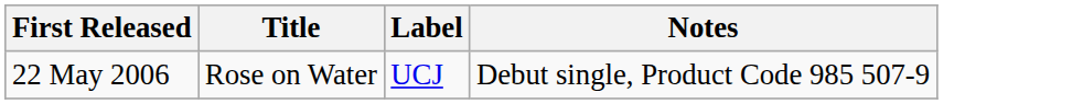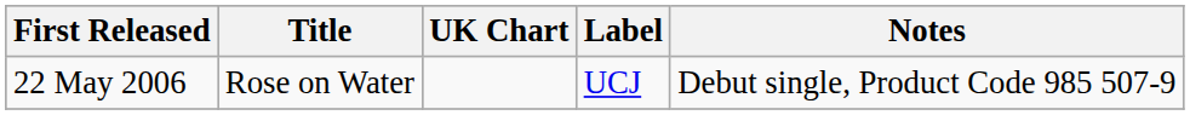 <table class="wikitable">
 <tr>
 <th>First Released</th>
 <th>Title</th>
+<th>UK Chart</th>
 <th>Label</th>
 <th>Notes</th>
 </tr>
 <tr>
 <td align="left" valign="top">22 May 2006</td>
 <td align="left" valign="top">Rose on Water</td>
+<td align="center" valign="top"></td>
 <td align="left" valign="top"><a href='#'>UCJ</a></td>
 <td align="left" valign="top">Debut single, Product Code 985 507-9</td>
 </tr>
 </table>
